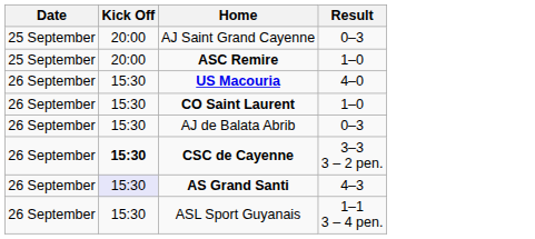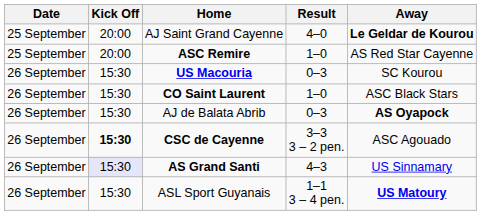 <table class="wikitable" style="text-align:center;">
 <tr>
 <th scope="col">Date</th>
 <th scope="col">Kick Off</th>
 <th scope="col">Home</th>
 <th scope="col">Result</th>
+<th scope="col">Away</th>
 </tr>
 <tr>
 <td>25 September</td>
 <td>20:00</td>
 <td>AJ Saint Grand Cayenne</td>
-<td>0–3</td>
+<td>4–0</td>
+<td><strong>Le Geldar de Kourou</strong></td>
 </tr>
 <tr>
 <td>25 September</td>
 <td>20:00</td>
 <td><strong>ASC Remire</strong></td>
 <td>1–0</td>
+<td>AS Red Star Cayenne</td>
 </tr>
 <tr>
 <td>26 September</td>
 <td>15:30</td>
 <td><strong><a href='#'>US Macouria</a></strong></td>
-<td>4–0</td>
+<td>0–3</td>
+<td>SC Kourou</td>
 </tr>
 <tr>
 <td>26 September</td>
 <td>15:30</td>
 <td><strong>CO Saint Laurent</strong></td>
 <td>1–0</td>
+<td>ASC Black Stars</td>
 </tr>
 <tr>
 <td>26 September</td>
 <td>15:30</td>
 <td>AJ de Balata Abrib</td>
 <td>0–3</td>
+<td><strong>AS Oyapock</strong></td>
 </tr>
 <tr>
 <td>26 September</td>
 <td><strong>15:30</strong></td>
 <td><strong>CSC de Cayenne</strong></td>
 <td>3–3 <br> 3 – 2 pen.</td>
+<td>ASC Agouado</td>
 </tr>
 <tr>
 <td>26 September</td>
 <td style="background: lavender;">15:30</td>
 <td><strong>AS Grand Santi</strong></td>
 <td>4–3</td>
+<td><a href='#'>US Sinnamary</a></td>
 </tr>
 <tr>
 <td>26 September</td>
 <td>15:30</td>
 <td>ASL Sport Guyanais</td>
 <td>1–1 <br> 3 – 4 pen.</td>
+<td><strong><a href='#'>US Matoury</a></strong></td>
 </tr>
 </table>
